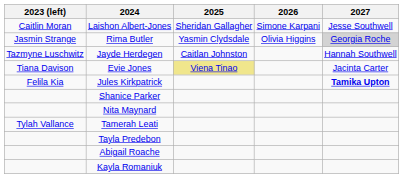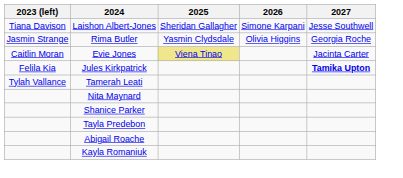 <table class="wikitable" style="text-align: center; font-size:90%">
 <tr>
 <th>2023 (left)</th>
 <th>2024</th>
 <th>2025</th>
 <th>2026</th>
 <th>2027</th>
 </tr>
 <tr>
-<td><a href='#'>Caitlin Moran</a></td>
+<td><a href='#'>Tiana Davison</a></td>
 <td><a href='#'>Laishon Albert-Jones</a></td>
 <td><a href='#'>Sheridan Gallagher</a></td>
 <td><a href='#'>Simone Karpani</a></td>
 <td><a href='#'>Jesse Southwell</a></td>
 </tr>
 <tr>
 <td><a href='#'>Jasmin Strange</a></td>
 <td><a href='#'>Rima Butler</a></td>
 <td><a href='#'>Yasmin Clydsdale</a></td>
 <td><a href='#'>Olivia Higgins</a></td>
-<td style="background: lightgrey;"><a href='#'>Georgia Roche</a></td>
+<td><a href='#'>Georgia Roche</a></td>
 </tr>
 <tr>
-<td><a href='#'>Tazmyne Luschwitz</a></td>
-<td><a href='#'>Jayde Herdegen</a></td>
-<td><a href='#'>Caitlan Johnston</a></td>
-<td></td>
-<td><a href='#'>Hannah Southwell</a></td>
-</tr>
-<tr>
-<td><a href='#'>Tiana Davison</a></td>
+<td><a href='#'>Caitlin Moran</a></td>
 <td><a href='#'>Evie Jones</a></td>
 <td style="background: khaki;"><a href='#'>Viena Tinao</a></td>
 <td></td>
 <td><a href='#'>Jacinta Carter</a></td>
 </tr>
 <tr>
 <td><a href='#'>Felila Kia</a></td>
 <td><a href='#'>Jules Kirkpatrick</a></td>
 <td></td>
 <td></td>
 <td><strong><a href='#'>Tamika Upton</a></strong></td>
 </tr>
 <tr>
-<td></td>
-<td><a href='#'>Shanice Parker</a></td>
+<td><a href='#'>Tylah Vallance</a></td>
+<td><a href='#'>Tamerah Leati</a></td>
 <td></td>
 <td></td>
 <td></td>
 </tr>
 <tr>
 <td></td>
 <td><a href='#'>Nita Maynard</a></td>
 <td></td>
 <td></td>
 <td></td>
 </tr>
 <tr>
-<td><a href='#'>Tylah Vallance</a></td>
-<td><a href='#'>Tamerah Leati</a></td>
+<td></td>
+<td><a href='#'>Shanice Parker</a></td>
 <td></td>
 <td></td>
 <td></td>
 </tr>
 <tr>
 <td></td>
 <td><a href='#'>Tayla Predebon</a></td>
 <td></td>
 <td></td>
 <td></td>
 </tr>
 <tr>
 <td></td>
 <td><a href='#'>Abigail Roache</a></td>
 <td></td>
 <td></td>
 <td></td>
 </tr>
 <tr>
 <td></td>
 <td><a href='#'>Kayla Romaniuk</a></td>
 <td></td>
 <td></td>
 <td></td>
 </tr>
 </table>
